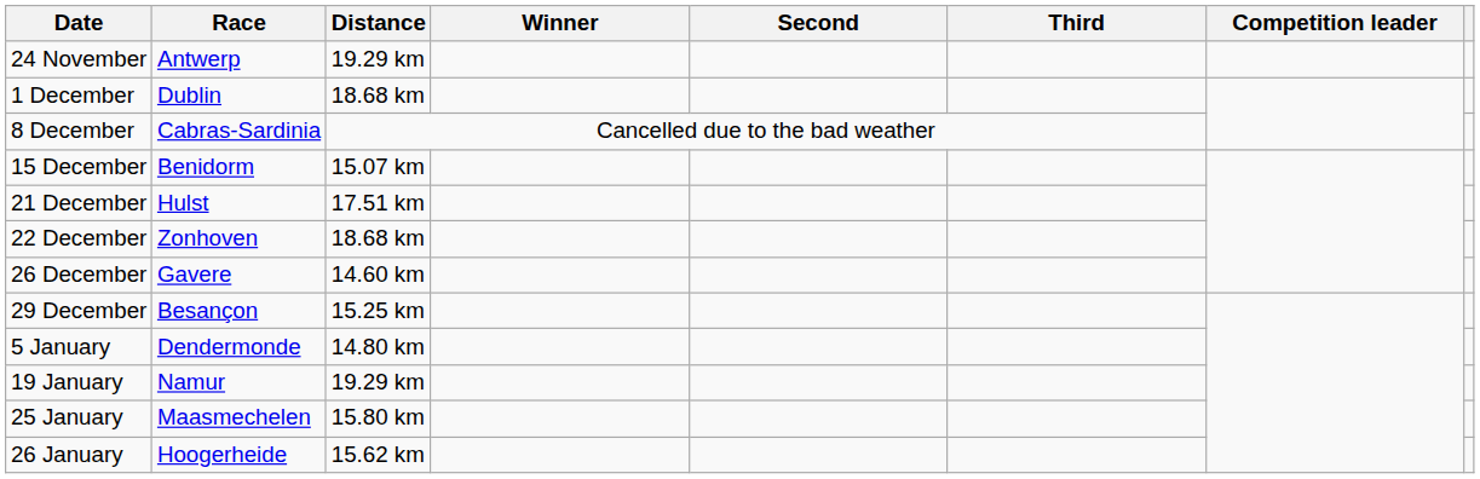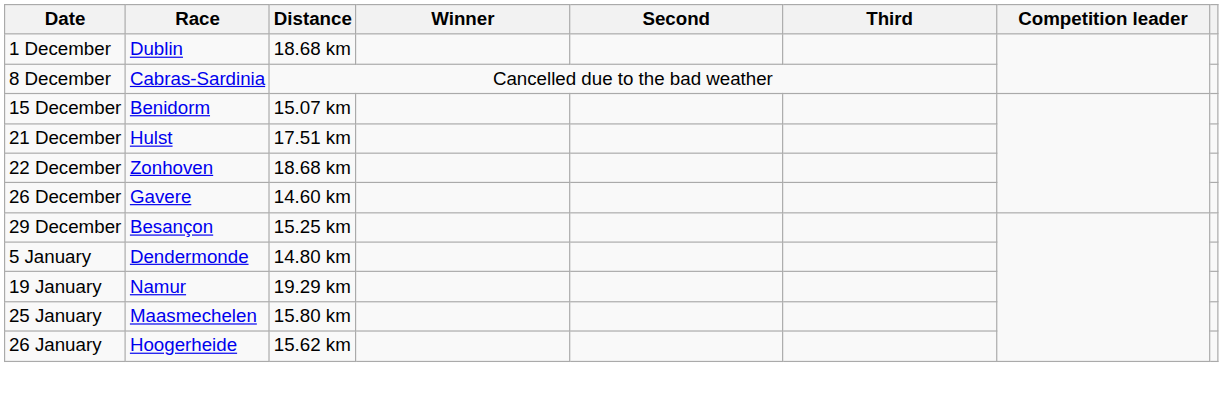 <table class="wikitable" style="white-space: nowrap;">
 <tr>
 <th>Date</th>
 <th>Race</th>
 <th>Distance</th>
 <th width="175">Winner</th>
 <th width="175">Second</th>
 <th width="175">Third</th>
 <th width="175">Competition leader</th>
 <th></th>
-</tr>
-<tr>
-<td>24 November</td>
-<td> <a href='#'>Antwerp</a></td>
-<td>19.29 km</td>
-<td></td>
-<td></td>
-<td></td>
-<td></td>
-<td></td>
 </tr>
 <tr>
 <td>1 December</td>
 <td> <a href='#'>Dublin</a></td>
 <td>18.68 km</td>
 <td></td>
 <td></td>
 <td></td>
 <td rowspan="2"></td>
 <td></td>
 </tr>
 <tr>
 <td>8 December</td>
 <td> <a href='#'>Cabras-Sardinia</a></td>
 <td colspan="4" align=center>Cancelled due to the bad weather</td>
 <td></td>
 </tr>
 <tr>
 <td>15 December</td>
 <td> <a href='#'>Benidorm</a></td>
 <td>15.07 km</td>
 <td></td>
 <td></td>
 <td></td>
 <td rowspan="4"></td>
 <td></td>
 </tr>
 <tr>
 <td>21 December</td>
 <td> <a href='#'>Hulst</a></td>
 <td>17.51 km</td>
 <td></td>
 <td></td>
 <td></td>
 <td></td>
 </tr>
 <tr>
 <td>22 December</td>
 <td> <a href='#'>Zonhoven</a></td>
 <td>18.68 km</td>
 <td></td>
 <td></td>
 <td></td>
 <td></td>
 </tr>
 <tr>
 <td>26 December</td>
 <td> <a href='#'>Gavere</a></td>
 <td>14.60 km</td>
 <td></td>
 <td></td>
 <td></td>
 <td></td>
 </tr>
 <tr>
 <td>29 December</td>
 <td> <a href='#'>Besançon</a></td>
 <td>15.25 km</td>
 <td></td>
 <td></td>
 <td></td>
 <td rowspan="5"></td>
 <td></td>
 </tr>
 <tr>
 <td>5 January</td>
 <td> <a href='#'>Dendermonde</a></td>
 <td>14.80 km</td>
 <td></td>
 <td></td>
 <td></td>
 <td></td>
 </tr>
 <tr>
 <td>19 January</td>
 <td> <a href='#'>Namur</a></td>
 <td>19.29 km</td>
 <td></td>
 <td></td>
 <td></td>
 <td></td>
 </tr>
 <tr>
 <td>25 January</td>
 <td> <a href='#'>Maasmechelen</a></td>
 <td>15.80 km</td>
 <td></td>
 <td></td>
 <td></td>
 <td></td>
 </tr>
 <tr>
 <td>26 January</td>
 <td> <a href='#'>Hoogerheide</a></td>
 <td>15.62 km</td>
 <td></td>
 <td></td>
 <td></td>
 <td></td>
 </tr>
 </table>
